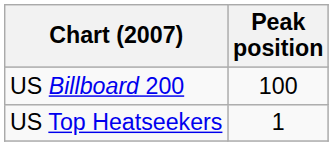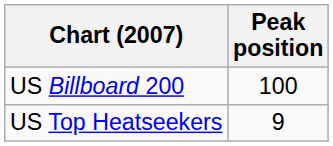 <table class="wikitable">
 <tr>
 <th>Chart (2007)</th>
 <th>Peak<br>position</th>
 </tr>
 <tr>
 <td>US <a href='#'><em>Billboard</em> 200</a></td>
 <td align="center">100</td>
 </tr>
 <tr>
 <td>US <a href='#'>Top Heatseekers</a></td>
-<td align="center">1</td>
+<td align="center">9</td>
 </tr>
 </table>
